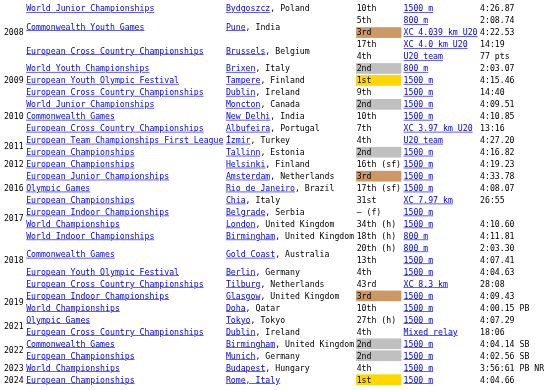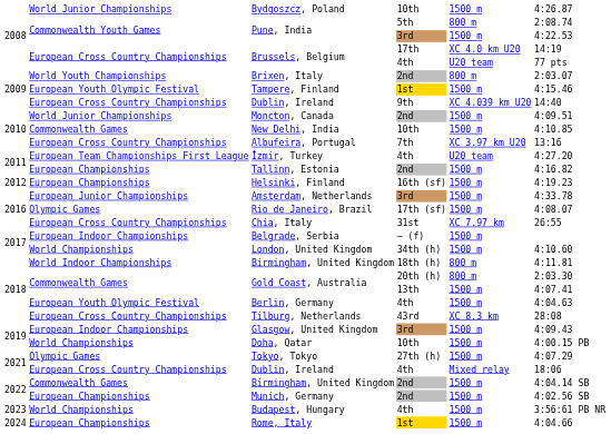 <table>
 <tr>
 <td rowspan=5>2008</td>
 <td><a href='#'>World Junior Championships</a></td>
 <td><a href='#'>Bydgoszcz</a>, Poland</td>
 <td>10th</td>
 <td><a href='#'>1500 m</a></td>
 <td>4:26.87</td>
 </tr>
 <tr>
 <td rowspan=2><a href='#'>Commonwealth Youth Games</a></td>
 <td rowspan=2><a href='#'>Pune</a>, India</td>
 <td>5th</td>
 <td><a href='#'>800 m</a></td>
 <td>2:08.74</td>
 </tr>
 <tr>
 <td bgcolor=cc9966>3rd</td>
-<td><a href='#'>XC 4.039 km U20</a></td>
+<td><a href='#'>1500 m</a></td>
 <td>4:22.53</td>
 </tr>
 <tr>
 <td rowspan=2><a href='#'>European Cross Country Championships</a></td>
 <td rowspan=2><a href='#'>Brussels</a>, Belgium</td>
 <td>17th</td>
 <td><a href='#'>XC 4.0 km U20</a></td>
 <td>14:19</td>
 </tr>
 <tr>
 <td>4th</td>
 <td><a href='#'>U20 team</a></td>
 <td>77 pts</td>
 </tr>
 <tr>
 <td rowspan=3>2009</td>
 <td><a href='#'>World Youth Championships</a></td>
 <td><a href='#'>Brixen</a>, Italy</td>
 <td bgcolor=silver>2nd</td>
 <td><a href='#'>800 m</a></td>
 <td>2:03.07 </td>
 </tr>
 <tr>
 <td><a href='#'>European Youth Olympic Festival</a></td>
 <td><a href='#'>Tampere</a>, Finland</td>
 <td bgcolor=gold>1st</td>
 <td><a href='#'>1500 m</a></td>
 <td>4:15.46</td>
 </tr>
 <tr>
 <td><a href='#'>European Cross Country Championships</a></td>
 <td><a href='#'>Dublin</a>, Ireland</td>
 <td>9th</td>
-<td><a href='#'>1500 m</a></td>
+<td><a href='#'>XC 4.039 km U20</a></td>
 <td>14:40</td>
 </tr>
 <tr>
 <td rowspan=3>2010</td>
 <td><a href='#'>World Junior Championships</a></td>
 <td><a href='#'>Moncton</a>, Canada</td>
 <td bgcolor=silver>2nd</td>
 <td><a href='#'>1500 m</a></td>
 <td>4:09.51 </td>
 </tr>
 <tr>
 <td><a href='#'>Commonwealth Games</a></td>
 <td><a href='#'>New Delhi</a>, India</td>
 <td>10th</td>
 <td><a href='#'>1500 m</a></td>
 <td>4:10.85</td>
 </tr>
 <tr>
 <td><a href='#'>European Cross Country Championships</a></td>
 <td><a href='#'>Albufeira</a>, Portugal</td>
 <td>7th</td>
 <td><a href='#'>XC 3.97 km U20</a></td>
 <td>13:16</td>
 </tr>
 <tr>
 <td rowspan=2>2011</td>
 <td><a href='#'>European Team Championships First League</a></td>
 <td><a href='#'>İzmir</a>, Turkey</td>
 <td>4th</td>
 <td><a href='#'>U20 team</a></td>
 <td>4:27.20</td>
 </tr>
 <tr>
 <td><a href='#'>European Championships</a></td>
 <td><a href='#'>Tallinn</a>, Estonia</td>
 <td bgcolor=silver>2nd</td>
 <td><a href='#'>1500 m</a></td>
 <td>4:16.82 </td>
 </tr>
 <tr>
 <td>2012</td>
 <td><a href='#'>European Championships</a></td>
 <td><a href='#'>Helsinki</a>, Finland</td>
 <td>16th (sf)</td>
 <td><a href='#'>1500 m</a></td>
 <td>4:19.23</td>
 </tr>
 <tr>
 <td rowspan=3>2016</td>
 <td><a href='#'>European Junior Championships</a></td>
 <td><a href='#'>Amsterdam</a>, Netherlands</td>
 <td bgcolor=cc9966>3rd</td>
 <td><a href='#'>1500 m</a></td>
 <td>4:33.78</td>
 </tr>
 <tr>
 <td><a href='#'>Olympic Games</a></td>
 <td><a href='#'>Rio de Janeiro</a>, Brazil</td>
 <td>17th (sf)</td>
 <td><a href='#'>1500 m</a></td>
 <td>4:08.07</td>
 </tr>
 <tr>
-<td><a href='#'>European Championships</a></td>
+<td><a href='#'>European Cross Country Championships</a></td>
 <td><a href='#'>Chia</a>, Italy</td>
 <td>31st</td>
 <td><a href='#'>XC 7.97 km</a></td>
 <td>26:55</td>
 </tr>
 <tr>
 <td rowspan=2>2017</td>
 <td><a href='#'>European Indoor Championships</a></td>
 <td><a href='#'>Belgrade</a>, Serbia</td>
 <td>– (f)</td>
 <td><a href='#'>1500 m</a></td>
 <td></td>
 </tr>
 <tr>
 <td><a href='#'>World Championships</a></td>
 <td><a href='#'>London</a>, United Kingdom</td>
 <td>34th (h)</td>
 <td><a href='#'>1500 m</a></td>
 <td>4:10.60</td>
 </tr>
 <tr>
 <td rowspan=5>2018</td>
 <td><a href='#'>World Indoor Championships</a></td>
 <td><a href='#'>Birmingham</a>, United Kingdom</td>
 <td>18th (h)</td>
 <td><a href='#'>800 m</a></td>
 <td>4:11.81</td>
 </tr>
 <tr>
 <td rowspan=2><a href='#'>Commonwealth Games</a></td>
 <td rowspan=2><a href='#'>Gold Coast</a>, Australia</td>
 <td>20th (h)</td>
 <td><a href='#'>800 m</a></td>
 <td>2:03.30</td>
 </tr>
 <tr>
 <td>13th</td>
 <td><a href='#'>1500 m</a></td>
 <td>4:07.41</td>
 </tr>
 <tr>
 <td><a href='#'>European Youth Olympic Festival</a></td>
 <td><a href='#'>Berlin</a>, Germany</td>
 <td>4th</td>
 <td><a href='#'>1500 m</a></td>
 <td>4:04.63</td>
 </tr>
 <tr>
 <td><a href='#'>European Cross Country Championships</a></td>
 <td><a href='#'>Tilburg</a>, Netherlands</td>
 <td>43rd</td>
 <td><a href='#'>XC 8.3 km</a></td>
 <td>28:08</td>
 </tr>
 <tr>
 <td rowspan=2>2019</td>
 <td><a href='#'>European Indoor Championships</a></td>
 <td><a href='#'>Glasgow</a>, United Kingdom</td>
 <td bgcolor=cc9966>3rd</td>
 <td><a href='#'>1500 m</a></td>
 <td>4:09.43</td>
 </tr>
 <tr>
 <td><a href='#'>World Championships</a></td>
 <td><a href='#'>Doha</a>, Qatar</td>
 <td>10th</td>
 <td><a href='#'>1500 m</a></td>
 <td>4:00.15 PB</td>
 </tr>
 <tr>
 <td rowspan=2>2021</td>
 <td><a href='#'>Olympic Games</a></td>
 <td><a href='#'>Tokyo</a>, Tokyo</td>
 <td>27th (h)</td>
 <td><a href='#'>1500 m</a></td>
 <td>4:07.29</td>
 </tr>
 <tr>
 <td><a href='#'>European Cross Country Championships</a></td>
 <td><a href='#'>Dublin</a>, Ireland</td>
 <td>4th</td>
 <td><a href='#'>Mixed relay</a></td>
 <td>18:06</td>
 </tr>
 <tr>
 <td rowspan=2>2022</td>
 <td><a href='#'>Commonwealth Games</a></td>
 <td><a href='#'>Birmingham</a>, United Kingdom</td>
 <td bgcolor=silver>2nd</td>
 <td><a href='#'>1500 m</a></td>
 <td>4:04.14 SB</td>
 </tr>
 <tr>
 <td><a href='#'>European Championships</a></td>
 <td><a href='#'>Munich</a>, Germany</td>
 <td bgcolor=silver>2nd</td>
 <td><a href='#'>1500 m</a></td>
 <td>4:02.56 SB</td>
 </tr>
 <tr>
 <td rowspan=1>2023</td>
 <td><a href='#'>World Championships</a></td>
 <td><a href='#'>Budapest</a>, Hungary</td>
 <td>4th</td>
 <td><a href='#'>1500 m</a></td>
 <td>3:56:61 PB NR</td>
 </tr>
 <tr>
 <td>2024</td>
 <td><a href='#'>European Championships</a></td>
 <td><a href='#'>Rome, Italy</a></td>
 <td bgcolor=gold>1st</td>
 <td><a href='#'>1500 m</a></td>
 <td>4:04.66</td>
 </tr>
 </table>
